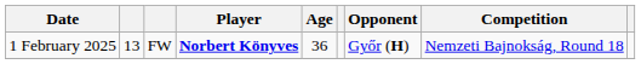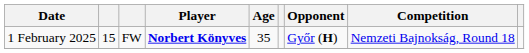 <table class="wikitable sortable" style="text-align:center; font-size:95%;">
 <tr>
 <th>Date</th>
 <th></th>
 <th></th>
 <th>Player</th>
 <th>Age</th>
 <th></th>
 <th>Opponent</th>
 <th>Competition</th>
 <th class="unsortable"></th>
 </tr>
 <tr>
 <td data-sort-value="1">1 February 2025</td>
-<td>13</td>
+<td>15</td>
 <td>FW</td>
 <td style="text-align:left;" data-sort-value="Konyves"><strong> <a href='#'>Norbert Könyves</a></strong></td>
-<td>36</td>
+<td>35</td>
 <td></td>
 <td style="text-align:left;"><a href='#'>Győr</a> (<strong>H</strong>)</td>
 <td style="text-align:left;"><a href='#'>Nemzeti Bajnokság, Round 18</a></td>
 <td></td>
 </tr>
 <tr>
 </tr>
 </table>
